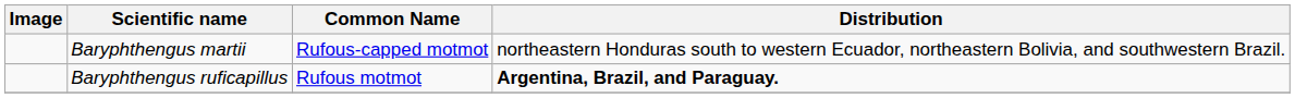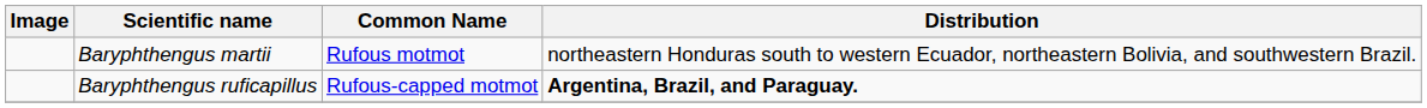 <table class="wikitable">
 <tr>
 <th>Image</th>
 <th>Scientific name</th>
 <th>Common Name</th>
 <th>Distribution</th>
 </tr>
 <tr>
 <td></td>
 <td><em>Baryphthengus martii</em></td>
-<td><a href='#'>Rufous-capped motmot</a></td>
+<td><a href='#'>Rufous motmot</a></td>
 <td>northeastern Honduras south to western Ecuador, northeastern Bolivia, and southwestern Brazil.</td>
 </tr>
 <tr>
 <td></td>
 <td><em>Baryphthengus ruficapillus</em></td>
-<td><a href='#'>Rufous motmot</a></td>
+<td><a href='#'>Rufous-capped motmot</a></td>
 <td><strong>Argentina, Brazil, and Paraguay.</strong></td>
 </tr>
 <tr>
 </tr>
 </table>
